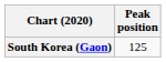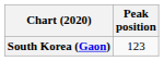 <table class="wikitable sortable plainrowheaders" style="text-align:center">
 <tr>
 <th scope="col">Chart (2020)</th>
 <th scope="col">Peak<br>position</th>
 </tr>
 <tr>
 <th scope="row">South Korea (<a href='#'>Gaon</a>)</th>
-<td>125</td>
+<td>123</td>
 </tr>
 </table>
